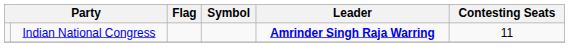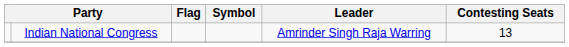 <table class="wikitable" width="60%" style="text-align:center">
 <tr>
 <th colspan="2">Party</th>
 <th>Flag</th>
 <th>Symbol</th>
 <th>Leader</th>
 <th>Contesting Seats</th>
 </tr>
 <tr>
 <td></td>
 <td><a href='#'>Indian National Congress</a></td>
 <td></td>
 <td></td>
-<td><strong><a href='#'>Amrinder Singh Raja Warring</a></strong></td>
-<td>11</td>
+<td><a href='#'>Amrinder Singh Raja Warring</a></td>
+<td>13</td>
 </tr>
 <tr>
 </tr>
 </table>
